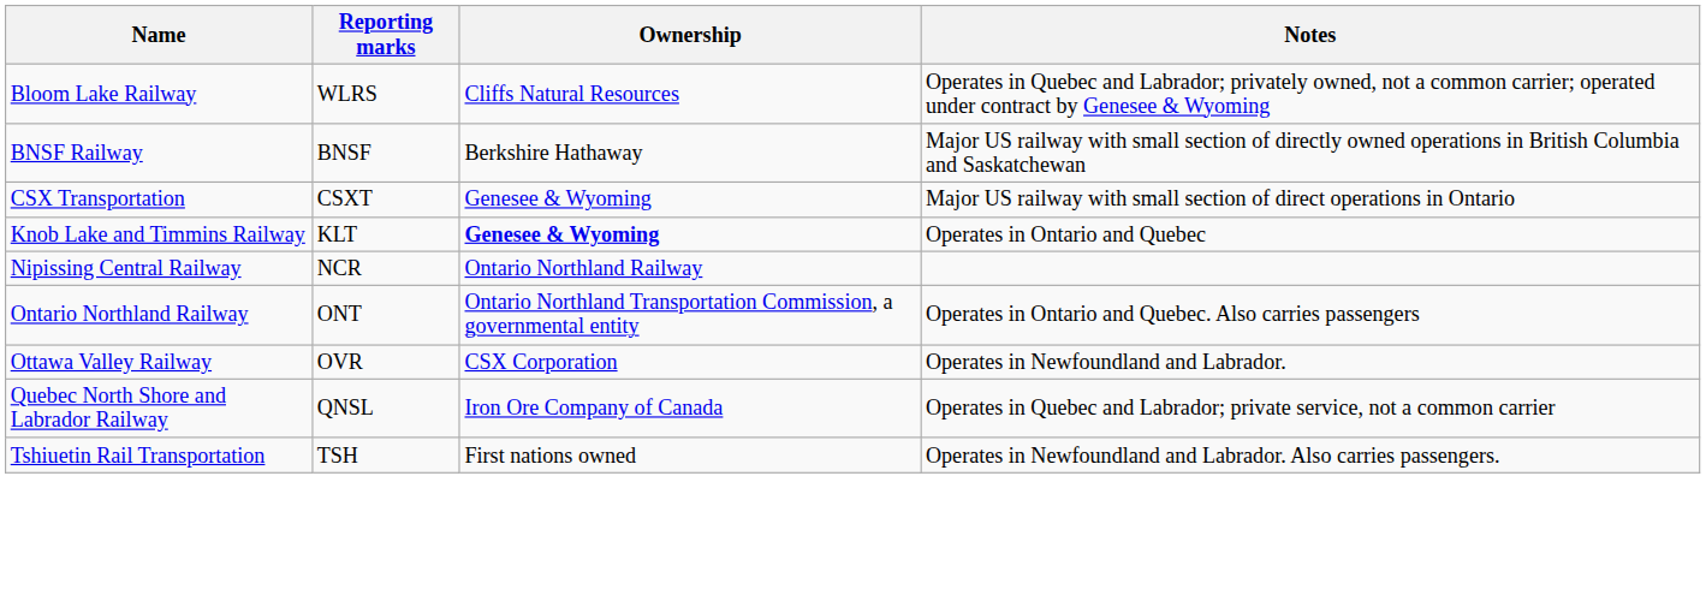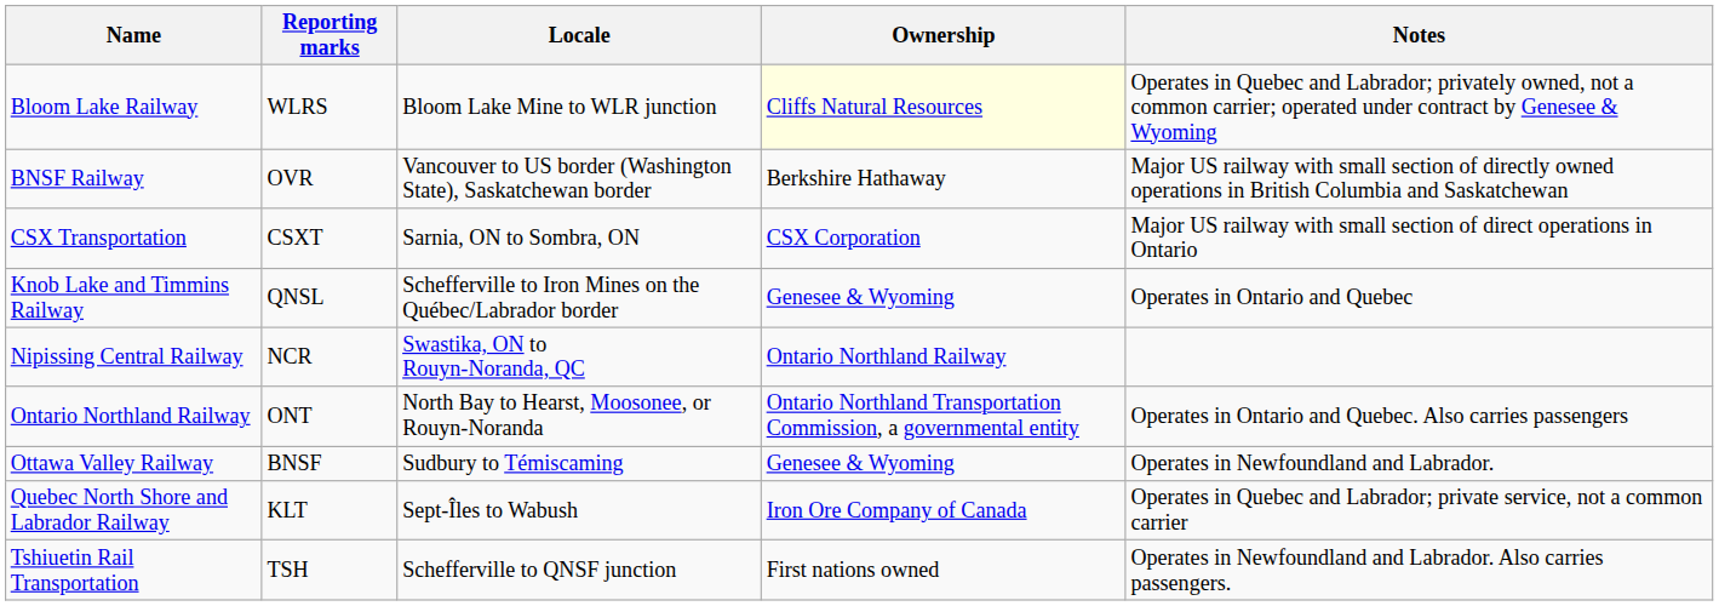 <table class="wikitable sortable" border="1">
 <tr>
 <th>Name</th>
 <th><a href='#'>Reporting marks</a></th>
+<th>Locale</th>
 <th>Ownership</th>
 <th>Notes</th>
 </tr>
 <tr>
 <td><a href='#'>Bloom Lake Railway</a></td>
 <td>WLRS</td>
-<td><a href='#'>Cliffs Natural Resources</a></td>
+<td>Bloom Lake Mine to WLR junction</td>
+<td style="background: lightyellow;"><a href='#'>Cliffs Natural Resources</a></td>
 <td>Operates in Quebec and Labrador; privately owned, not a common carrier; operated under contract by <a href='#'>Genesee & Wyoming</a></td>
 </tr>
 <tr>
 <td><a href='#'>BNSF Railway</a></td>
-<td>BNSF</td>
+<td>OVR</td>
+<td>Vancouver to US border (Washington State), Saskatchewan border</td>
 <td>Berkshire Hathaway</td>
 <td>Major US railway with small section of directly owned operations in British Columbia and Saskatchewan</td>
 </tr>
 <tr>
 <td><a href='#'>CSX Transportation</a></td>
 <td>CSXT</td>
-<td><a href='#'>Genesee & Wyoming</a></td>
+<td>Sarnia, ON to Sombra, ON</td>
+<td><a href='#'>CSX Corporation</a></td>
 <td>Major US railway with small section of direct operations in Ontario</td>
 </tr>
 <tr>
 <td><a href='#'>Knob Lake and Timmins Railway</a></td>
-<td>KLT</td>
-<td><strong><a href='#'>Genesee & Wyoming</a></strong></td>
+<td>QNSL</td>
+<td>Schefferville to Iron Mines on the Québec/Labrador border</td>
+<td><a href='#'>Genesee & Wyoming</a></td>
 <td>Operates in Ontario and Quebec</td>
 </tr>
 <tr>
 <td><a href='#'>Nipissing Central Railway</a></td>
 <td>NCR</td>
+<td><a href='#'>Swastika, ON</a> to<br><a href='#'>Rouyn-Noranda, QC</a></td>
 <td><a href='#'>Ontario Northland Railway</a></td>
 <td></td>
 </tr>
 <tr>
 <td><a href='#'>Ontario Northland Railway</a></td>
 <td>ONT</td>
+<td>North Bay to Hearst, <a href='#'>Moosonee</a>, or Rouyn-Noranda</td>
 <td><a href='#'>Ontario Northland Transportation Commission</a>, a <a href='#'>governmental entity</a></td>
 <td>Operates in Ontario and Quebec. Also carries passengers</td>
 </tr>
 <tr>
 <td><a href='#'>Ottawa Valley Railway</a></td>
-<td>OVR</td>
-<td><a href='#'>CSX Corporation</a></td>
+<td>BNSF</td>
+<td>Sudbury to <a href='#'>Témiscaming</a></td>
+<td><a href='#'>Genesee & Wyoming</a></td>
 <td>Operates in Newfoundland and Labrador.</td>
 </tr>
 <tr>
 <td><a href='#'>Quebec North Shore and Labrador Railway</a></td>
-<td>QNSL</td>
+<td>KLT</td>
+<td>Sept-Îles to Wabush</td>
 <td><a href='#'>Iron Ore Company of Canada</a></td>
 <td>Operates in Quebec and Labrador; private service, not a common carrier</td>
 </tr>
 <tr>
 <td><a href='#'>Tshiuetin Rail Transportation</a></td>
 <td>TSH</td>
+<td>Schefferville to QNSF junction</td>
 <td>First nations owned</td>
 <td>Operates in Newfoundland and Labrador. Also carries passengers.</td>
 </tr>
 </table>
